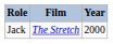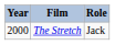 <table class="wikitable" style="font-size:95%;">
 <tr>
+<th style="background:#B0C4DE;">Year</th>
+<th style="background:#B0C4DE;">Film</th>
 <th style="background:#B0C4DE;">Role</th>
-<th style="background:#B0C4DE;">Film</th>
-<th style="background:#B0C4DE;">Year</th>
 </tr>
 <tr>
+<td>2000</td>
+<td><em><a href='#'>The Stretch</a></em></td>
 <td>Jack</td>
-<td><em><a href='#'>The Stretch</a></em></td>
-<td>2000</td>
 </tr>
 </table>
